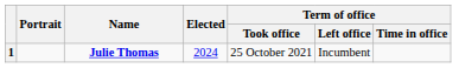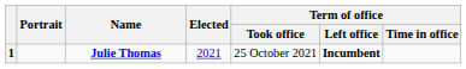 <table class="wikitable" style="text-align:center">
 <tr>
 <th rowspan=2 {{small></th>
 <th rowspan=2>Portrait</th>
 <th rowspan=2 width=150>Name<br></th>
 <th rowspan=2>Elected</th>
 <th colspan=3>Term of office</th>
 </tr>
 <tr>
 <th>Took office</th>
 <th>Left office</th>
 <th>Time in office</th>
 </tr>
 <tr>
 <th style="background:color:white;">1</th>
 <td></td>
 <td><strong><a href='#'>Julie Thomas</a></strong></td>
-<td><a href='#'>2024</a></td>
+<td><a href='#'>2021</a></td>
 <td>25 October 2021</td>
-<td>Incumbent</td>
+<td><strong>Incumbent</strong></td>
 <td></td>
 </tr>
 </table>
